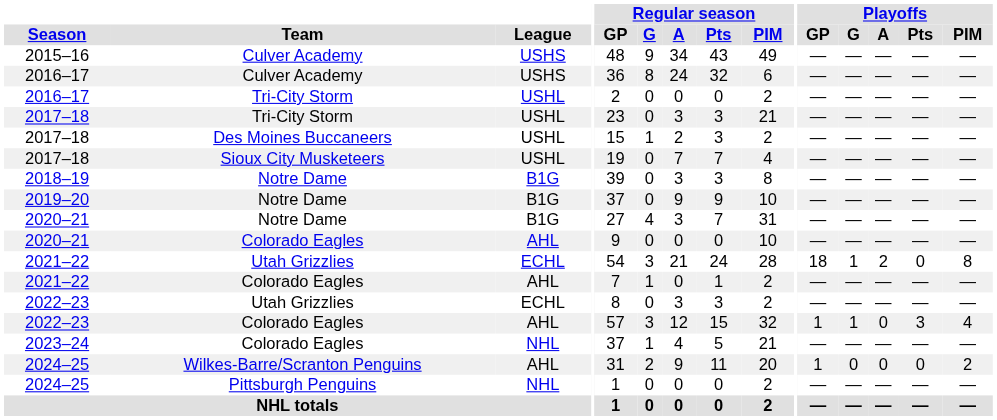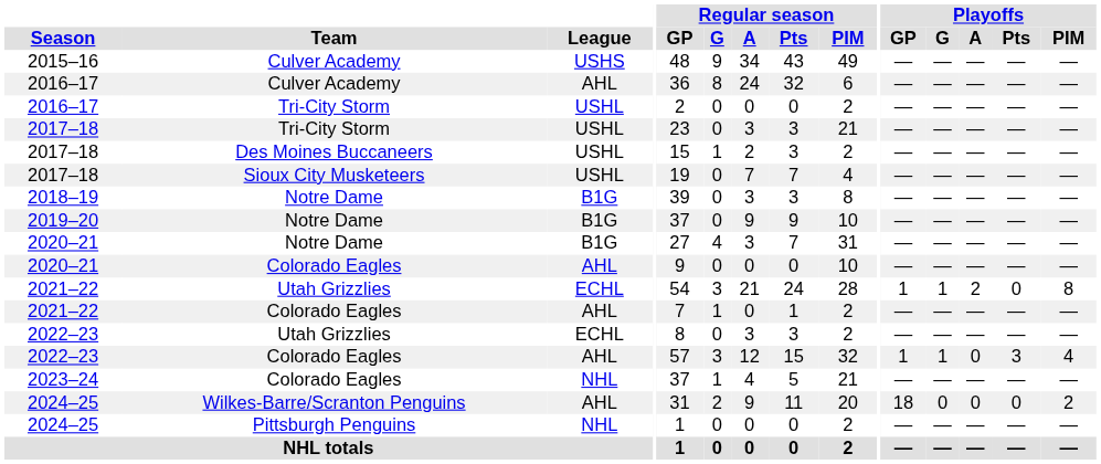 <table border="0" cellpadding="1" cellspacing="0" style="text-align:center; width:60em">
 <tr bgcolor="#e0e0e0">
 <th colspan="3" bgcolor="#ffffff"></th>
 <th rowspan="99" bgcolor="#ffffff"></th>
 <th colspan="5"><a href='#'>Regular season</a></th>
 <th rowspan="99" bgcolor="#ffffff"></th>
 <th colspan="5"><a href='#'>Playoffs</a></th>
 </tr>
 <tr bgcolor="#e0e0e0">
 <th><a href='#'>Season</a></th>
 <th>Team</th>
 <th>League</th>
 <th>GP</th>
 <th><a href='#'>G</a></th>
 <th><a href='#'>A</a></th>
 <th><a href='#'>Pts</a></th>
 <th><a href='#'>PIM</a></th>
 <th>GP</th>
 <th>G</th>
 <th>A</th>
 <th>Pts</th>
 <th>PIM</th>
 </tr>
 <tr>
 <td>2015–16</td>
 <td><a href='#'>Culver Academy</a></td>
 <td><a href='#'>USHS</a></td>
 <td>48</td>
 <td>9</td>
 <td>34</td>
 <td>43</td>
 <td>49</td>
 <td>—</td>
 <td>—</td>
 <td>—</td>
 <td>—</td>
 <td>—</td>
 </tr>
 <tr bgcolor="#f0f0f0">
 <td>2016–17</td>
 <td>Culver Academy</td>
-<td>USHS</td>
+<td>AHL</td>
 <td>36</td>
 <td>8</td>
 <td>24</td>
 <td>32</td>
 <td>6</td>
 <td>—</td>
 <td>—</td>
 <td>—</td>
 <td>—</td>
 <td>—</td>
 </tr>
 <tr>
 <td><a href='#'>2016–17</a></td>
 <td><a href='#'>Tri-City Storm</a></td>
 <td><a href='#'>USHL</a></td>
 <td>2</td>
 <td>0</td>
 <td>0</td>
 <td>0</td>
 <td>2</td>
 <td>—</td>
 <td>—</td>
 <td>—</td>
 <td>—</td>
 <td>—</td>
 </tr>
 <tr bgcolor="#f0f0f0">
 <td><a href='#'>2017–18</a></td>
 <td>Tri-City Storm</td>
 <td>USHL</td>
 <td>23</td>
 <td>0</td>
 <td>3</td>
 <td>3</td>
 <td>21</td>
 <td>—</td>
 <td>—</td>
 <td>—</td>
 <td>—</td>
 <td>—</td>
 </tr>
 <tr>
 <td>2017–18</td>
 <td><a href='#'>Des Moines Buccaneers</a></td>
 <td>USHL</td>
 <td>15</td>
 <td>1</td>
 <td>2</td>
 <td>3</td>
 <td>2</td>
 <td>—</td>
 <td>—</td>
 <td>—</td>
 <td>—</td>
 <td>—</td>
 </tr>
 <tr bgcolor="#f0f0f0">
 <td>2017–18</td>
 <td><a href='#'>Sioux City Musketeers</a></td>
 <td>USHL</td>
 <td>19</td>
 <td>0</td>
 <td>7</td>
 <td>7</td>
 <td>4</td>
 <td>—</td>
 <td>—</td>
 <td>—</td>
 <td>—</td>
 <td>—</td>
 </tr>
 <tr>
 <td><a href='#'>2018–19</a></td>
 <td><a href='#'>Notre Dame</a></td>
 <td><a href='#'>B1G</a></td>
 <td>39</td>
 <td>0</td>
 <td>3</td>
 <td>3</td>
 <td>8</td>
 <td>—</td>
 <td>—</td>
 <td>—</td>
 <td>—</td>
 <td>—</td>
 </tr>
 <tr bgcolor="#f0f0f0">
 <td><a href='#'>2019–20</a></td>
 <td>Notre Dame</td>
 <td>B1G</td>
 <td>37</td>
 <td>0</td>
 <td>9</td>
 <td>9</td>
 <td>10</td>
 <td>—</td>
 <td>—</td>
 <td>—</td>
 <td>—</td>
 <td>—</td>
 </tr>
 <tr>
 <td><a href='#'>2020–21</a></td>
 <td>Notre Dame</td>
 <td>B1G</td>
 <td>27</td>
 <td>4</td>
 <td>3</td>
 <td>7</td>
 <td>31</td>
 <td>—</td>
 <td>—</td>
 <td>—</td>
 <td>—</td>
 <td>—</td>
 </tr>
 <tr bgcolor="#f0f0f0">
 <td><a href='#'>2020–21</a></td>
 <td><a href='#'>Colorado Eagles</a></td>
 <td><a href='#'>AHL</a></td>
 <td>9</td>
 <td>0</td>
 <td>0</td>
 <td>0</td>
 <td>10</td>
 <td>—</td>
 <td>—</td>
 <td>—</td>
 <td>—</td>
 <td>—</td>
 </tr>
 <tr>
 <td><a href='#'>2021–22</a></td>
 <td><a href='#'>Utah Grizzlies</a></td>
 <td><a href='#'>ECHL</a></td>
 <td>54</td>
 <td>3</td>
 <td>21</td>
 <td>24</td>
 <td>28</td>
-<td>18</td>
+<td>1</td>
 <td>1</td>
 <td>2</td>
 <td>0</td>
 <td>8</td>
 </tr>
 <tr bgcolor="#f0f0f0">
 <td><a href='#'>2021–22</a></td>
 <td>Colorado Eagles</td>
 <td>AHL</td>
 <td>7</td>
 <td>1</td>
 <td>0</td>
 <td>1</td>
 <td>2</td>
 <td>—</td>
 <td>—</td>
 <td>—</td>
 <td>—</td>
 <td>—</td>
 </tr>
 <tr>
 <td><a href='#'>2022–23</a></td>
 <td>Utah Grizzlies</td>
 <td>ECHL</td>
 <td>8</td>
 <td>0</td>
 <td>3</td>
 <td>3</td>
 <td>2</td>
 <td>—</td>
 <td>—</td>
 <td>—</td>
 <td>—</td>
 <td>—</td>
 </tr>
 <tr bgcolor="#f0f0f0">
 <td><a href='#'>2022–23</a></td>
 <td>Colorado Eagles</td>
 <td>AHL</td>
 <td>57</td>
 <td>3</td>
 <td>12</td>
 <td>15</td>
 <td>32</td>
 <td>1</td>
 <td>1</td>
 <td>0</td>
 <td>3</td>
 <td>4</td>
 </tr>
 <tr>
 <td><a href='#'>2023–24</a></td>
 <td>Colorado Eagles</td>
 <td><a href='#'>NHL</a></td>
 <td>37</td>
 <td>1</td>
 <td>4</td>
 <td>5</td>
 <td>21</td>
 <td>—</td>
 <td>—</td>
 <td>—</td>
 <td>—</td>
 <td>—</td>
 </tr>
 <tr bgcolor="#f0f0f0">
 <td><a href='#'>2024–25</a></td>
 <td><a href='#'>Wilkes-Barre/Scranton Penguins</a></td>
 <td>AHL</td>
 <td>31</td>
 <td>2</td>
 <td>9</td>
 <td>11</td>
 <td>20</td>
-<td>1</td>
+<td>18</td>
 <td>0</td>
 <td>0</td>
 <td>0</td>
 <td>2</td>
 </tr>
 <tr>
 <td><a href='#'>2024–25</a></td>
 <td><a href='#'>Pittsburgh Penguins</a></td>
 <td><a href='#'>NHL</a></td>
 <td>1</td>
 <td>0</td>
 <td>0</td>
 <td>0</td>
 <td>2</td>
 <td>—</td>
 <td>—</td>
 <td>—</td>
 <td>—</td>
 <td>—</td>
 </tr>
 <tr bgcolor="#e0e0e0">
 <th colspan="3">NHL totals</th>
 <th>1</th>
 <th>0</th>
 <th>0</th>
 <th>0</th>
 <th>2</th>
 <th>—</th>
 <th>—</th>
 <th>—</th>
 <th>—</th>
 <th>—</th>
 </tr>
 </table>
